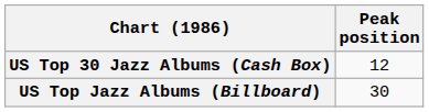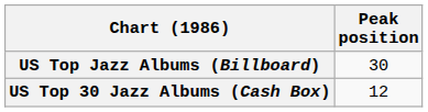 <table class="wikitable plainrowheaders" style="text-align:center">
 <tr>
 <th scope="col">Chart (1986)</th>
 <th scope="col">Peak<br>position</th>
 </tr>
 <tr>
+<th scope="row">US Top Jazz Albums (<em>Billboard</em>)</th>
+<td>30</td>
+</tr>
+<tr>
 <th scope="row">US Top 30 Jazz Albums (<em>Cash Box</em>)</th>
 <td>12</td>
 </tr>
-<tr>
-<th scope="row">US Top Jazz Albums (<em>Billboard</em>)</th>
-<td>30</td>
-</tr>
 </table>
